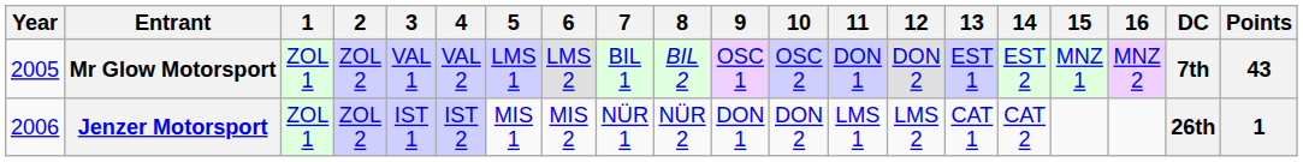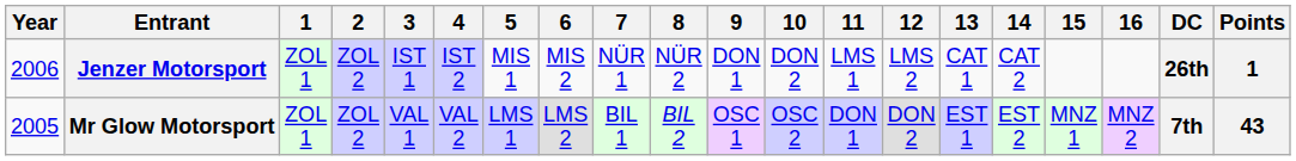 <table class="wikitable" style="text-align:center; font-size:85%">
 <tr>
 <th>Year</th>
 <th>Entrant</th>
 <th>1</th>
 <th>2</th>
 <th>3</th>
 <th>4</th>
 <th>5</th>
 <th>6</th>
 <th>7</th>
 <th>8</th>
 <th>9</th>
 <th>10</th>
 <th>11</th>
 <th>12</th>
 <th>13</th>
 <th>14</th>
 <th>15</th>
 <th>16</th>
 <th>DC</th>
 <th>Points</th>
 </tr>
 <tr>
+<td><a href='#'>2006</a></td>
+<th nowrap><a href='#'>Jenzer Motorsport</a></th>
+<td style="background:#dfffdf;"><a href='#'>ZOL<br>1</a><br></td>
+<td style="background:#cfcfff;"><a href='#'>ZOL<br>2</a><br></td>
+<td style="background:#cfcfff;"><a href='#'>IST<br>1</a><br></td>
+<td style="background:#cfcfff;"><a href='#'>IST<br>2</a><br></td>
+<td style="background:#;"><a href='#'>MIS<br>1</a><br></td>
+<td style="background:#;"><a href='#'>MIS<br>2</a><br></td>
+<td style="background:#;"><a href='#'>NÜR<br>1</a><br></td>
+<td style="background:#;"><a href='#'>NÜR<br>2</a><br></td>
+<td style="background:#;"><a href='#'>DON<br>1</a><br></td>
+<td style="background:#;"><a href='#'>DON<br>2</a><br></td>
+<td style="background:#;"><a href='#'>LMS<br>1</a><br></td>
+<td style="background:#;"><a href='#'>LMS<br>2</a><br></td>
+<td style="background:#;"><a href='#'>CAT<br>1</a><br></td>
+<td style="background:#;"><a href='#'>CAT<br>2</a><br></td>
+<td></td>
+<td></td>
+<th>26th</th>
+<th>1</th>
+</tr>
+<tr>
 <td><a href='#'>2005</a></td>
 <th nowrap>Mr Glow Motorsport</th>
 <td style="background:#dfffdf;"><a href='#'>ZOL<br>1</a><br></td>
 <td style="background:#cfcfff;"><a href='#'>ZOL<br>2</a><br></td>
 <td style="background:#cfcfff;"><a href='#'>VAL<br>1</a><br></td>
 <td style="background:#cfcfff;"><a href='#'>VAL<br>2</a><br></td>
 <td style="background:#cfcfff;"><a href='#'>LMS<br>1</a><br></td>
 <td style="background:#dfdfdf;"><a href='#'>LMS<br>2</a><br></td>
 <td style="background:#dfffdf;"><a href='#'>BIL<br>1</a><br></td>
 <td style="background:#dfffdf;"><em><a href='#'>BIL<br>2</a></em><br></td>
 <td style="background:#efcfff;"><a href='#'>OSC<br>1</a><br></td>
 <td style="background:#cfcfff;"><a href='#'>OSC<br>2</a><br></td>
 <td style="background:#cfcfff;"><a href='#'>DON<br>1</a><br></td>
 <td style="background:#dfdfdf;"><a href='#'>DON<br>2</a><br></td>
 <td style="background:#cfcfff;"><a href='#'>EST<br>1</a><br></td>
 <td style="background:#dfffdf;"><a href='#'>EST<br>2</a><br></td>
 <td style="background:#dfffdf;"><a href='#'>MNZ<br>1</a><br></td>
 <td style="background:#efcfff;"><a href='#'>MNZ<br>2</a><br></td>
 <th>7th</th>
 <th>43</th>
 </tr>
-<tr>
-<td><a href='#'>2006</a></td>
-<th nowrap><a href='#'>Jenzer Motorsport</a></th>
-<td style="background:#dfffdf;"><a href='#'>ZOL<br>1</a><br></td>
-<td style="background:#cfcfff;"><a href='#'>ZOL<br>2</a><br></td>
-<td style="background:#cfcfff;"><a href='#'>IST<br>1</a><br></td>
-<td style="background:#cfcfff;"><a href='#'>IST<br>2</a><br></td>
-<td style="background:#;"><a href='#'>MIS<br>1</a><br></td>
-<td style="background:#;"><a href='#'>MIS<br>2</a><br></td>
-<td style="background:#;"><a href='#'>NÜR<br>1</a><br></td>
-<td style="background:#;"><a href='#'>NÜR<br>2</a><br></td>
-<td style="background:#;"><a href='#'>DON<br>1</a><br></td>
-<td style="background:#;"><a href='#'>DON<br>2</a><br></td>
-<td style="background:#;"><a href='#'>LMS<br>1</a><br></td>
-<td style="background:#;"><a href='#'>LMS<br>2</a><br></td>
-<td style="background:#;"><a href='#'>CAT<br>1</a><br></td>
-<td style="background:#;"><a href='#'>CAT<br>2</a><br></td>
-<td></td>
-<td></td>
-<th>26th</th>
-<th>1</th>
-</tr>
 </table>
